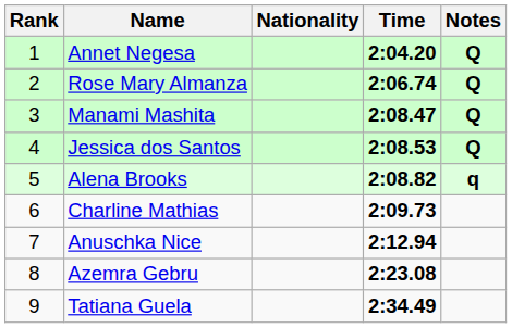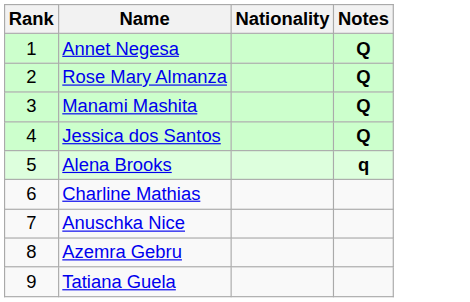 <table class="wikitable sortable" style="text-align:center">
 <tr>
 <th>Rank</th>
 <th>Name</th>
 <th>Nationality</th>
-<th>Time</th>
 <th>Notes</th>
 </tr>
 <tr bgcolor=ccffcc>
 <td>1</td>
 <td align=left><a href='#'>Annet Negesa</a></td>
 <td align=left></td>
-<td><strong>2:04.20</strong></td>
 <td><strong>Q</strong></td>
 </tr>
 <tr bgcolor=ccffcc>
 <td>2</td>
 <td align=left><a href='#'>Rose Mary Almanza</a></td>
 <td align=left></td>
-<td><strong>2:06.74</strong></td>
 <td><strong>Q</strong></td>
 </tr>
 <tr bgcolor=ccffcc>
 <td>3</td>
 <td align=left><a href='#'>Manami Mashita</a></td>
 <td align=left></td>
-<td><strong>2:08.47</strong></td>
 <td><strong>Q</strong></td>
 </tr>
 <tr bgcolor=ccffcc>
 <td>4</td>
 <td align=left><a href='#'>Jessica dos Santos</a></td>
 <td align=left></td>
-<td><strong>2:08.53</strong></td>
 <td><strong>Q</strong></td>
 </tr>
 <tr bgcolor=ddffdd>
 <td>5</td>
 <td align=left><a href='#'>Alena Brooks</a></td>
 <td align=left></td>
-<td><strong>2:08.82</strong></td>
 <td><strong>q</strong></td>
 </tr>
 <tr>
 <td>6</td>
 <td align=left><a href='#'>Charline Mathias</a></td>
 <td align=left></td>
-<td><strong>2:09.73</strong></td>
 <td></td>
 </tr>
 <tr>
 <td>7</td>
 <td align=left><a href='#'>Anuschka Nice</a></td>
 <td align=left></td>
-<td><strong>2:12.94</strong></td>
 <td></td>
 </tr>
 <tr>
 <td>8</td>
 <td align=left><a href='#'>Azemra Gebru</a></td>
 <td align=left></td>
-<td><strong>2:23.08</strong></td>
 <td></td>
 </tr>
 <tr>
 <td>9</td>
 <td align=left><a href='#'>Tatiana Guela</a></td>
 <td align=left></td>
-<td><strong>2:34.49</strong></td>
 <td></td>
 </tr>
 </table>
